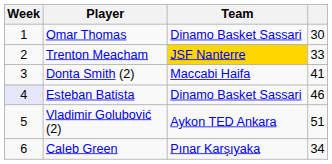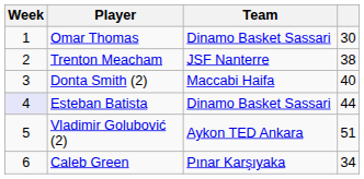 <table class="wikitable sortable" style="text-align: center;">
 <tr>
 <th style="text-align:center;">Week</th>
 <th style="text-align:center; width:150px;">Player</th>
 <th style="text-align:center; width:170px;">Team</th>
 <th style="text-align:center;"></th>
 </tr>
 <tr>
 <td>1</td>
 <td align="left"> <a href='#'>Omar Thomas</a></td>
 <td align="left"> <a href='#'>Dinamo Basket Sassari</a></td>
 <td>30</td>
 </tr>
 <tr>
 <td>2</td>
 <td align="left"> <a href='#'>Trenton Meacham</a></td>
-<td align="left" style="background: gold;"> <a href='#'>JSF Nanterre</a></td>
-<td>33</td>
+<td align="left"> <a href='#'>JSF Nanterre</a></td>
+<td>38</td>
 </tr>
 <tr>
 <td>3</td>
 <td align="left"> <a href='#'>Donta Smith</a> (2)</td>
 <td align="left"> <a href='#'>Maccabi Haifa</a></td>
-<td>41</td>
+<td>40</td>
 </tr>
 <tr>
 <td style="background: lavender;">4</td>
 <td align="left"> <a href='#'>Esteban Batista</a></td>
 <td align="left"> <a href='#'>Dinamo Basket Sassari</a></td>
-<td>46</td>
+<td>44</td>
 </tr>
 <tr>
 <td>5</td>
 <td align="left"> <a href='#'>Vladimir Golubović</a> (2)</td>
 <td align="left"> <a href='#'>Aykon TED Ankara</a></td>
 <td>51</td>
 </tr>
 <tr>
 <td>6</td>
 <td align="left"> <a href='#'>Caleb Green</a></td>
 <td align="left"> <a href='#'>Pınar Karşıyaka</a></td>
 <td>34</td>
 </tr>
 </table>
